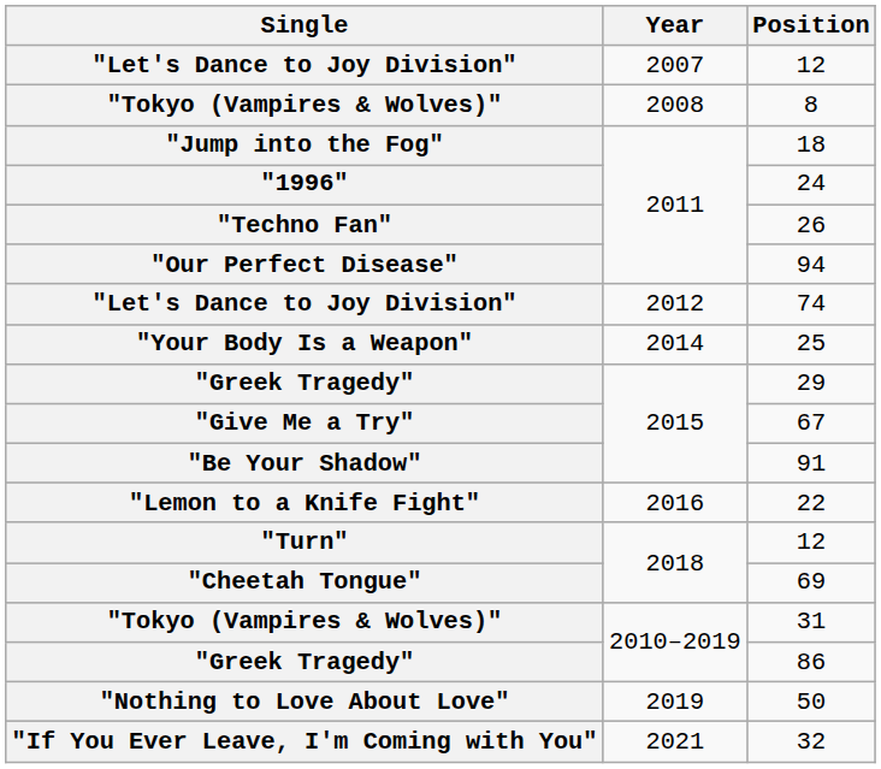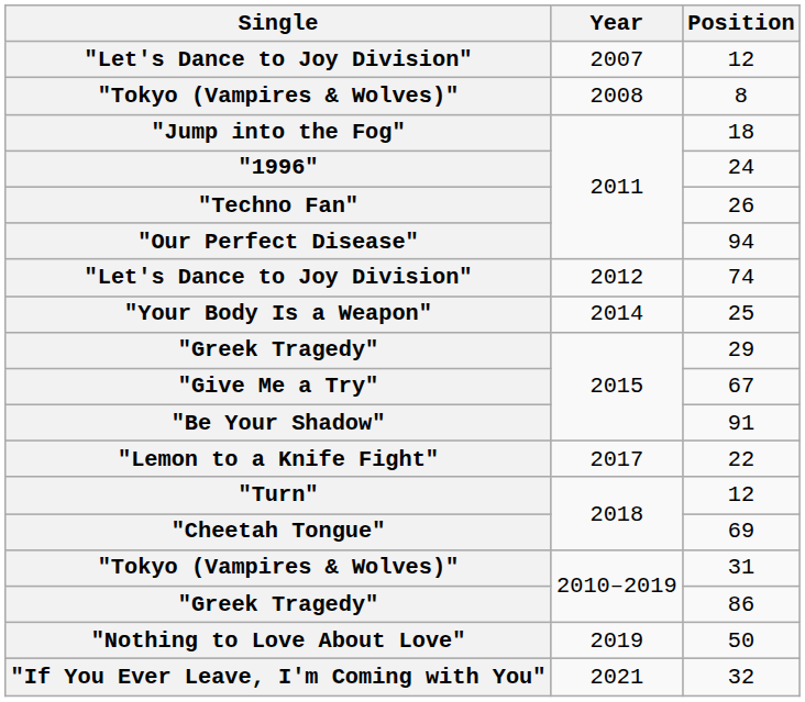 <table class="wikitable plainrowheaders" style="text-align:center;" border="1">
 <tr>
 <th scope="colw">Single</th>
 <th scope="col">Year</th>
 <th scope="col">Position</th>
 </tr>
 <tr>
 <th scope="row">"Let's Dance to Joy Division"</th>
 <td>2007</td>
 <td>12</td>
 </tr>
 <tr>
 <th scope="row">"Tokyo (Vampires & Wolves)"</th>
 <td>2008</td>
 <td>8</td>
 </tr>
 <tr>
 <th scope="row">"Jump into the Fog"</th>
 <td rowspan="4">2011</td>
 <td>18</td>
 </tr>
 <tr>
 <th scope="row">"1996"</th>
 <td>24</td>
 </tr>
 <tr>
 <th scope="row">"Techno Fan"</th>
 <td>26</td>
 </tr>
 <tr>
 <th scope="row">"Our Perfect Disease"</th>
 <td>94</td>
 </tr>
 <tr>
 <th scope="row">"Let's Dance to Joy Division"</th>
 <td>2012</td>
 <td>74</td>
 </tr>
 <tr>
 <th scope="row">"Your Body Is a Weapon"</th>
 <td>2014</td>
 <td>25</td>
 </tr>
 <tr>
 <th scope="row">"Greek Tragedy"</th>
 <td rowspan="3">2015</td>
 <td>29</td>
 </tr>
 <tr>
 <th scope="row">"Give Me a Try"</th>
 <td>67</td>
 </tr>
 <tr>
 <th scope="row">"Be Your Shadow"</th>
 <td>91</td>
 </tr>
 <tr>
 <th scope="row">"Lemon to a Knife Fight"</th>
-<td>2016</td>
+<td>2017</td>
 <td>22</td>
 </tr>
 <tr>
 <th scope="row">"Turn"</th>
 <td rowspan="2">2018</td>
 <td>12</td>
 </tr>
 <tr>
 <th scope="row">"Cheetah Tongue"</th>
 <td>69</td>
 </tr>
 <tr>
 <th scope="row">"Tokyo (Vampires & Wolves)"</th>
 <td rowspan="2">2010–2019</td>
 <td>31</td>
 </tr>
 <tr>
 <th scope="row">"Greek Tragedy"</th>
 <td>86</td>
 </tr>
 <tr>
 <th scope="row">"Nothing to Love About Love"</th>
 <td>2019</td>
 <td>50</td>
 </tr>
 <tr>
 <th scope="row">"If You Ever Leave, I'm Coming with You"</th>
 <td>2021</td>
 <td>32</td>
 </tr>
 </table>
